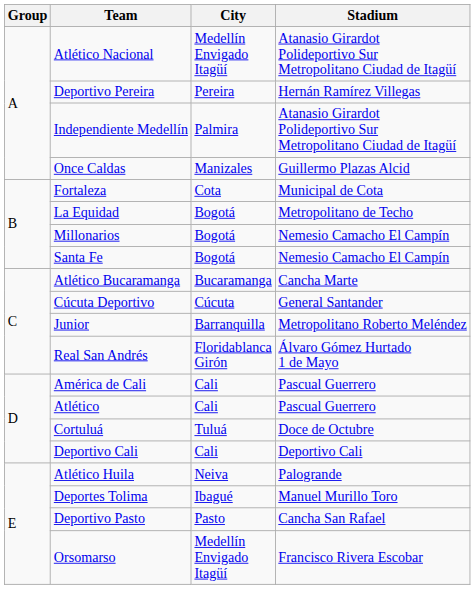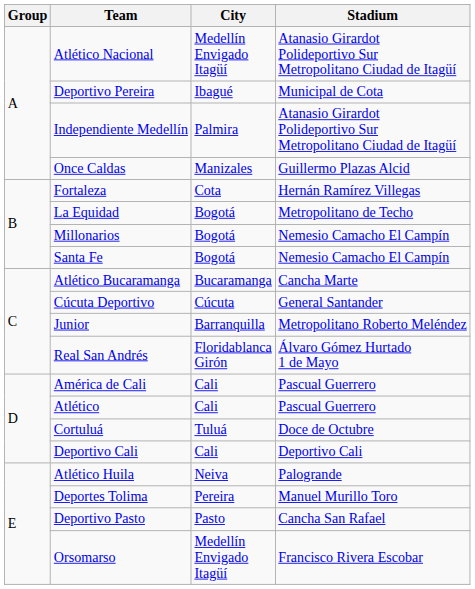 <table class="wikitable sortable">
 <tr>
 <th>Group</th>
 <th>Team</th>
 <th>City</th>
 <th>Stadium</th>
 </tr>
 <tr>
 <td rowspan="4">A</td>
 <td><a href='#'>Atlético Nacional</a></td>
 <td><a href='#'>Medellín</a><br><a href='#'>Envigado</a><br><a href='#'>Itagüí</a></td>
 <td><a href='#'>Atanasio Girardot</a><br><a href='#'>Polideportivo Sur</a><br><a href='#'>Metropolitano Ciudad de Itagüí</a></td>
 </tr>
 <tr>
 <td><a href='#'>Deportivo Pereira</a></td>
-<td><a href='#'>Pereira</a></td>
-<td><a href='#'>Hernán Ramírez Villegas</a></td>
+<td><a href='#'>Ibagué</a></td>
+<td><a href='#'>Municipal de Cota</a></td>
 </tr>
 <tr>
 <td><a href='#'>Independiente Medellín</a></td>
 <td><a href='#'>Palmira</a></td>
 <td><a href='#'>Atanasio Girardot</a><br><a href='#'>Polideportivo Sur</a><br><a href='#'>Metropolitano Ciudad de Itagüí</a></td>
 </tr>
 <tr>
 <td><a href='#'>Once Caldas</a></td>
 <td><a href='#'>Manizales</a></td>
 <td><a href='#'>Guillermo Plazas Alcid</a></td>
 </tr>
 <tr>
 <td rowspan="4">B</td>
 <td><a href='#'>Fortaleza</a></td>
 <td><a href='#'>Cota</a></td>
-<td><a href='#'>Municipal de Cota</a></td>
+<td><a href='#'>Hernán Ramírez Villegas</a></td>
 </tr>
 <tr>
 <td><a href='#'>La Equidad</a></td>
 <td><a href='#'>Bogotá</a></td>
 <td><a href='#'>Metropolitano de Techo</a></td>
 </tr>
 <tr>
 <td><a href='#'>Millonarios</a></td>
 <td><a href='#'>Bogotá</a></td>
 <td><a href='#'>Nemesio Camacho El Campín</a></td>
 </tr>
 <tr>
 <td><a href='#'>Santa Fe</a></td>
 <td><a href='#'>Bogotá</a></td>
 <td><a href='#'>Nemesio Camacho El Campín</a></td>
 </tr>
 <tr>
 <td rowspan="4">C</td>
 <td><a href='#'>Atlético Bucaramanga</a></td>
 <td><a href='#'>Bucaramanga</a></td>
 <td><a href='#'>Cancha Marte</a></td>
 </tr>
 <tr>
 <td><a href='#'>Cúcuta Deportivo</a></td>
 <td><a href='#'>Cúcuta</a></td>
 <td><a href='#'>General Santander</a></td>
 </tr>
 <tr>
 <td><a href='#'>Junior</a></td>
 <td><a href='#'>Barranquilla</a></td>
 <td><a href='#'>Metropolitano Roberto Meléndez</a></td>
 </tr>
 <tr>
 <td><a href='#'>Real San Andrés</a></td>
 <td><a href='#'>Floridablanca</a><br><a href='#'>Girón</a></td>
 <td><a href='#'>Álvaro Gómez Hurtado</a><br><a href='#'>1 de Mayo</a></td>
 </tr>
 <tr>
 <td rowspan="4">D</td>
 <td><a href='#'>América de Cali</a></td>
 <td><a href='#'>Cali</a></td>
 <td><a href='#'>Pascual Guerrero</a></td>
 </tr>
 <tr>
 <td><a href='#'>Atlético</a></td>
 <td><a href='#'>Cali</a></td>
 <td><a href='#'>Pascual Guerrero</a></td>
 </tr>
 <tr>
 <td><a href='#'>Cortuluá</a></td>
 <td><a href='#'>Tuluá</a></td>
 <td><a href='#'>Doce de Octubre</a></td>
 </tr>
 <tr>
 <td><a href='#'>Deportivo Cali</a></td>
 <td><a href='#'>Cali</a></td>
 <td><a href='#'>Deportivo Cali</a></td>
 </tr>
 <tr>
 <td rowspan="4">E</td>
 <td><a href='#'>Atlético Huila</a></td>
 <td><a href='#'>Neiva</a></td>
 <td><a href='#'>Palogrande</a></td>
 </tr>
 <tr>
 <td><a href='#'>Deportes Tolima</a></td>
-<td><a href='#'>Ibagué</a></td>
+<td><a href='#'>Pereira</a></td>
 <td><a href='#'>Manuel Murillo Toro</a></td>
 </tr>
 <tr>
 <td><a href='#'>Deportivo Pasto</a></td>
 <td><a href='#'>Pasto</a></td>
 <td><a href='#'>Cancha San Rafael</a></td>
 </tr>
 <tr>
 <td><a href='#'>Orsomarso</a></td>
 <td><a href='#'>Medellín</a><br><a href='#'>Envigado</a><br><a href='#'>Itagüí</a></td>
 <td><a href='#'>Francisco Rivera Escobar</a></td>
 </tr>
 </table>
